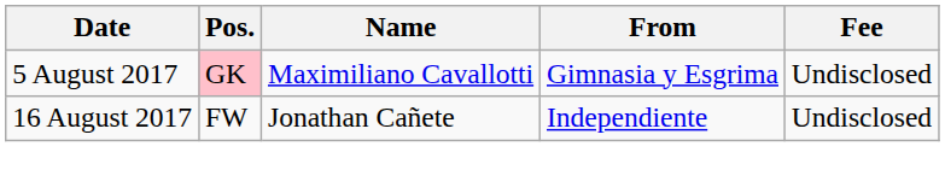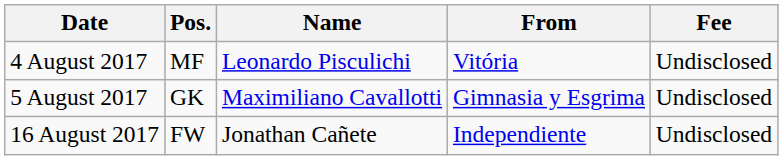 <table class="wikitable">
 <tr>
 <th>Date</th>
 <th>Pos.</th>
 <th>Name</th>
 <th>From</th>
 <th>Fee</th>
 </tr>
 <tr>
+<td>4 August 2017</td>
+<td>MF</td>
+<td> <a href='#'>Leonardo Pisculichi</a></td>
+<td> <a href='#'>Vitória</a></td>
+<td>Undisclosed</td>
+</tr>
+<tr>
 <td>5 August 2017</td>
-<td style="background: pink;">GK</td>
+<td>GK</td>
 <td> <a href='#'>Maximiliano Cavallotti</a></td>
 <td> <a href='#'>Gimnasia y Esgrima</a></td>
 <td>Undisclosed</td>
 </tr>
 <tr>
 <td>16 August 2017</td>
 <td>FW</td>
 <td> Jonathan Cañete</td>
 <td> <a href='#'>Independiente</a></td>
 <td>Undisclosed</td>
 </tr>
 </table>
